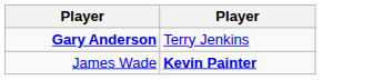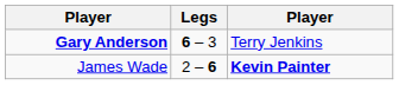 <table class=wikitable style="text-align:center">
 <tr>
 <th width=163>Player</th>
+<th width=50>Legs</th>
 <th width=163>Player</th>
 </tr>
 <tr align=left>
 <td align=right><strong><a href='#'>Gary Anderson</a></strong> </td>
+<td align=center><strong>6</strong> – 3</td>
 <td> <a href='#'>Terry Jenkins</a></td>
 </tr>
 <tr align=left>
 <td align=right><a href='#'>James Wade</a> </td>
+<td align=center>2 – <strong>6</strong></td>
 <td> <strong><a href='#'>Kevin Painter</a></strong></td>
 </tr>
 </table>
